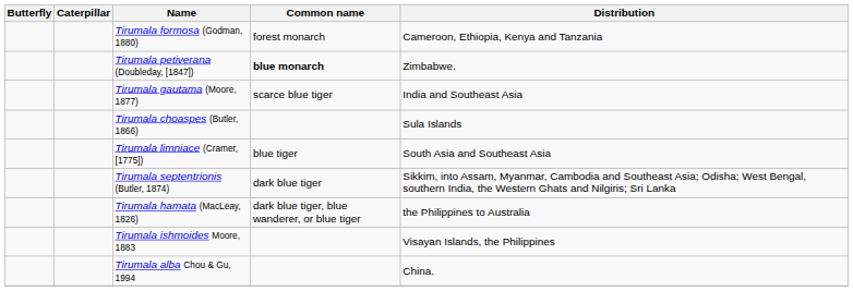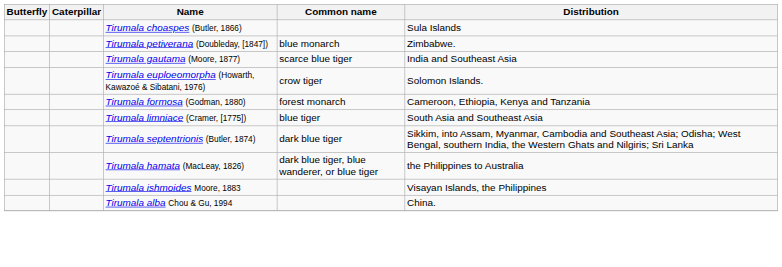 <table class="wikitable sortable">
 <tr>
 <th>Butterfly</th>
 <th>Caterpillar</th>
 <th>Name</th>
 <th>Common name</th>
 <th>Distribution</th>
 </tr>
 <tr>
 <td></td>
 <td></td>
-<td><em><a href='#'>Tirumala formosa</a></em> <small>(Godman, 1880)</small></td>
-<td>forest monarch</td>
-<td>Cameroon, Ethiopia, Kenya and Tanzania</td>
+<td><em><a href='#'>Tirumala choaspes</a></em> <small>(Butler, 1866)</small></td>
+<td></td>
+<td>Sula Islands</td>
 </tr>
 <tr>
 <td></td>
 <td></td>
 <td><em><a href='#'>Tirumala petiverana</a></em> <small>(Doubleday, [1847])</small></td>
-<td><strong>blue monarch</strong></td>
+<td>blue monarch</td>
 <td>Zimbabwe.</td>
 </tr>
 <tr>
 <td></td>
 <td></td>
 <td><em><a href='#'>Tirumala gautama</a></em> <small>(Moore, 1877)</small></td>
 <td>scarce blue tiger</td>
 <td>India and Southeast Asia</td>
 </tr>
 <tr>
 <td></td>
 <td></td>
-<td><em><a href='#'>Tirumala choaspes</a></em> <small>(Butler, 1866)</small></td>
+<td><em><a href='#'>Tirumala euploeomorpha</a></em> <small>(Howarth, Kawazoé & Sibatani, 1976)</small></td>
+<td>crow tiger</td>
+<td>Solomon Islands.</td>
+</tr>
+<tr>
 <td></td>
-<td>Sula Islands</td>
+<td></td>
+<td><em><a href='#'>Tirumala formosa</a></em> <small>(Godman, 1880)</small></td>
+<td>forest monarch</td>
+<td>Cameroon, Ethiopia, Kenya and Tanzania</td>
 </tr>
 <tr>
 <td></td>
 <td></td>
 <td><em><a href='#'>Tirumala limniace</a></em> <small>(Cramer, [1775])</small></td>
 <td>blue tiger</td>
 <td>South Asia and Southeast Asia</td>
 </tr>
 <tr>
 <td></td>
 <td></td>
 <td><em><a href='#'>Tirumala septentrionis</a></em> <small>(Butler, 1874)</small></td>
 <td>dark blue tiger</td>
 <td>Sikkim, into Assam, Myanmar, Cambodia and Southeast Asia; Odisha; West Bengal, southern India, the Western Ghats and Nilgiris; Sri Lanka</td>
 </tr>
 <tr>
 <td></td>
 <td></td>
 <td><em><a href='#'>Tirumala hamata</a></em> <small>(MacLeay, 1826)</small></td>
 <td>dark blue tiger, blue wanderer, or blue tiger</td>
 <td>the Philippines to Australia</td>
 </tr>
 <tr>
 <td></td>
 <td></td>
 <td><em><a href='#'>Tirumala ishmoides</a></em> <small>Moore, 1883</small></td>
 <td></td>
 <td>Visayan Islands, the Philippines</td>
 </tr>
 <tr>
 <td></td>
 <td></td>
 <td><em><a href='#'>Tirumala alba</a></em> <small>Chou & Gu, 1994</small></td>
 <td></td>
 <td>China.</td>
 </tr>
 <tr>
 </tr>
 </table>
